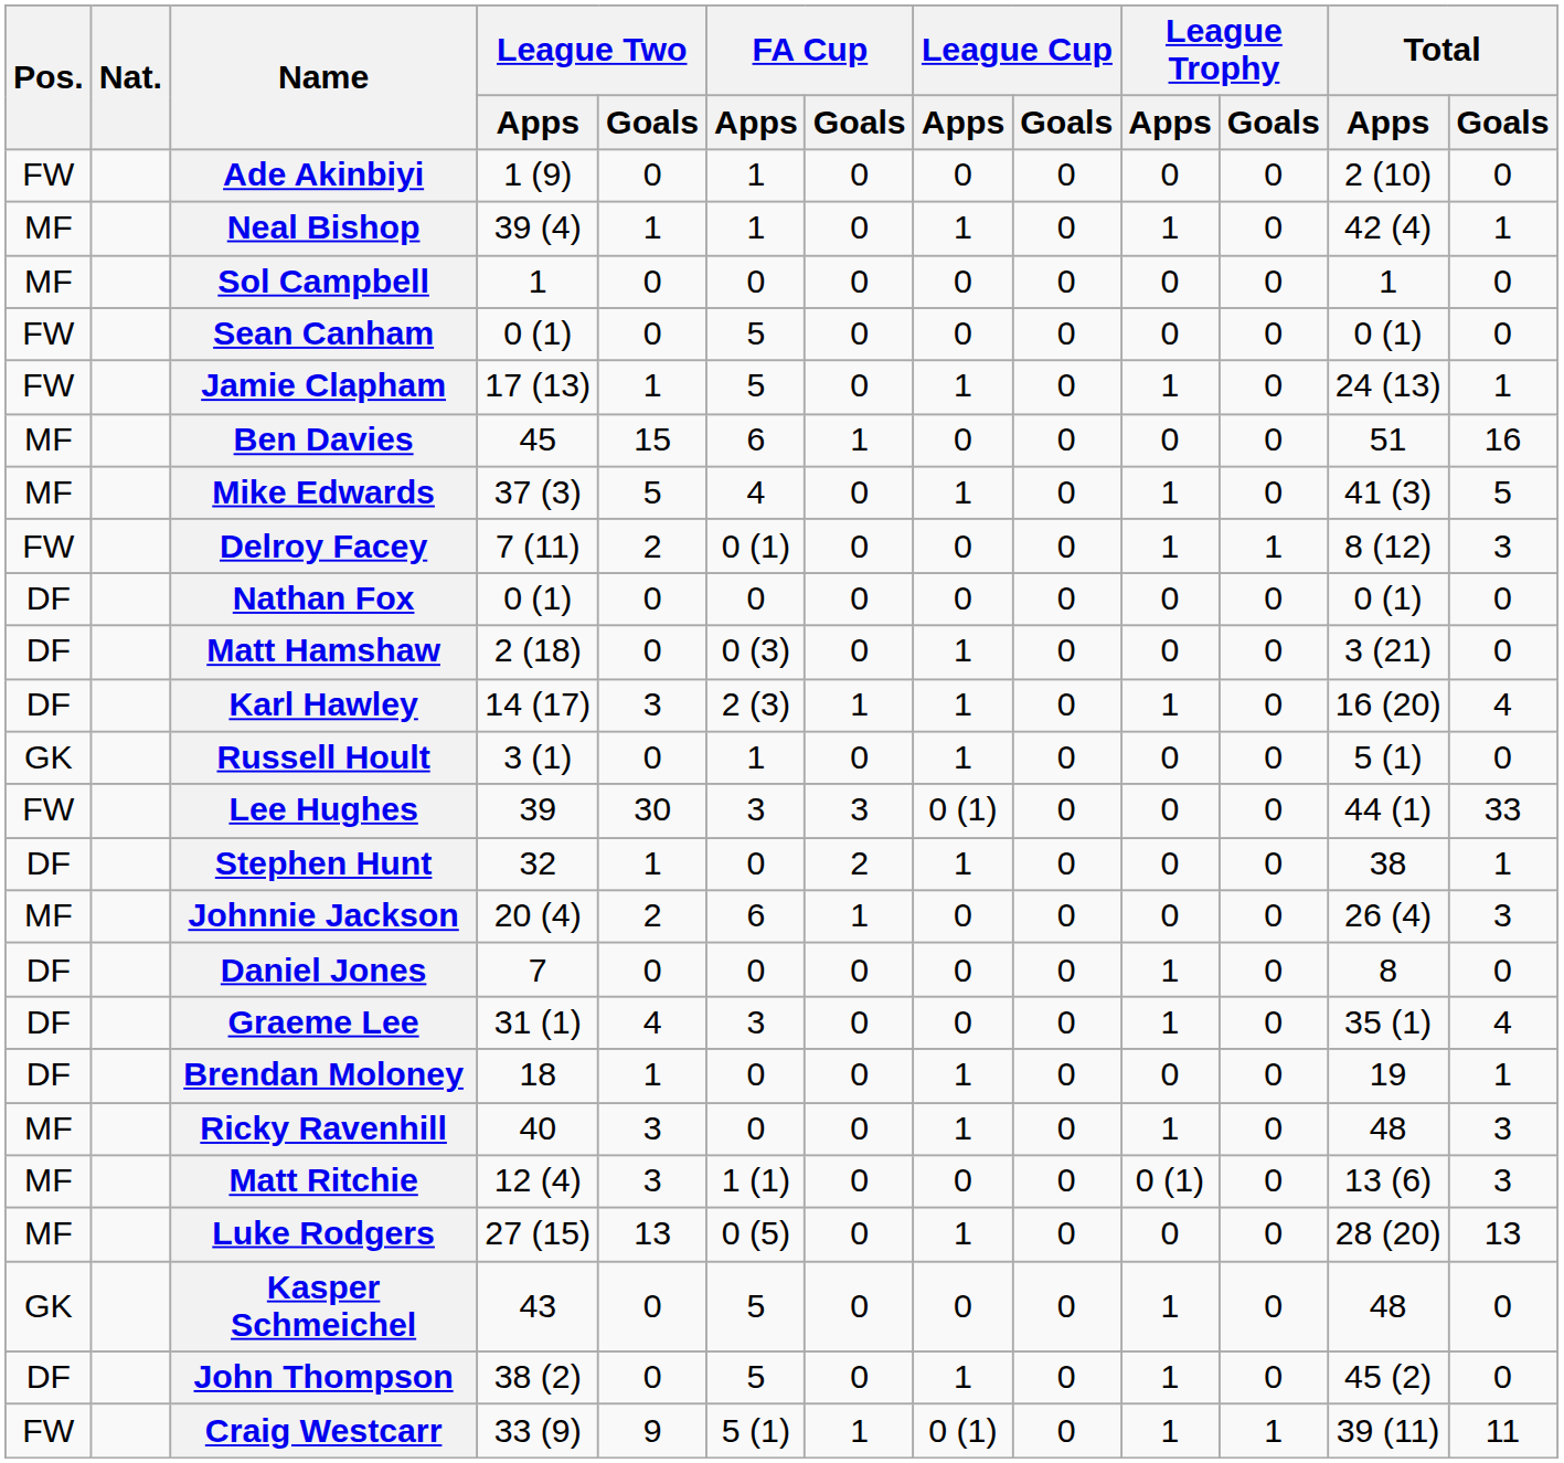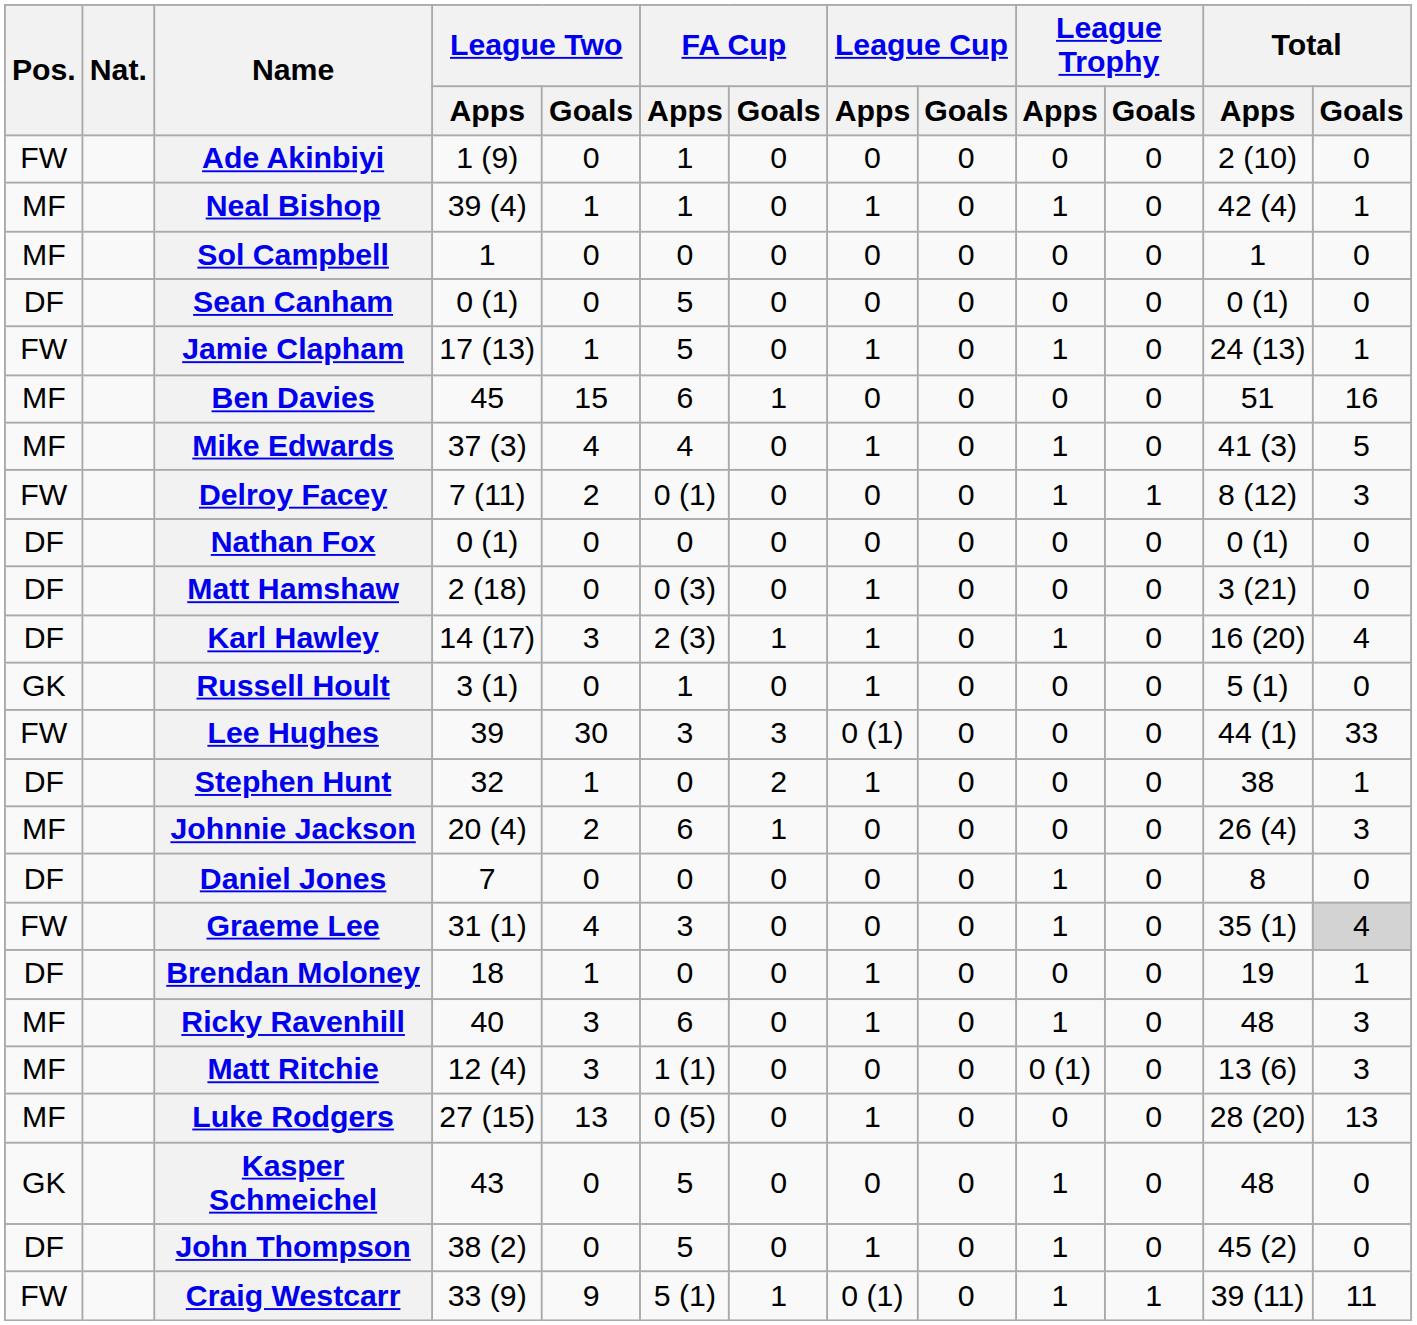 <table class="wikitable plainrowheaders" style="text-align:center">
 <tr>
 <th rowspan="2">Pos.</th>
 <th rowspan="2">Nat.</th>
 <th rowspan="2" style="width:140px;">Name</th>
 <th colspan="2" style="width:87px;"><a href='#'>League Two</a></th>
 <th colspan="2" style="width:87px;"><a href='#'>FA Cup</a></th>
 <th colspan="2" style="width:87px;"><a href='#'>League Cup</a></th>
 <th colspan="2" style="width:87px;"><a href='#'>League Trophy</a></th>
 <th colspan="2" style="width:87px;">Total</th>
 </tr>
 <tr>
 <th>Apps</th>
 <th>Goals</th>
 <th>Apps</th>
 <th>Goals</th>
 <th>Apps</th>
 <th>Goals</th>
 <th>Apps</th>
 <th>Goals</th>
 <th>Apps</th>
 <th>Goals</th>
 </tr>
 <tr>
 <td>FW</td>
 <td></td>
 <th scope="row"><a href='#'>Ade Akinbiyi</a></th>
 <td>1 (9)</td>
 <td>0</td>
 <td>1</td>
 <td>0</td>
 <td>0</td>
 <td>0</td>
 <td>0</td>
 <td>0</td>
 <td>2 (10)</td>
 <td>0</td>
 </tr>
 <tr>
 <td>MF</td>
 <td></td>
 <th scope="row"><a href='#'>Neal Bishop</a></th>
 <td>39 (4)</td>
 <td>1</td>
 <td>1</td>
 <td>0</td>
 <td>1</td>
 <td>0</td>
 <td>1</td>
 <td>0</td>
 <td>42 (4)</td>
 <td>1</td>
 </tr>
 <tr>
 <td>MF</td>
 <td></td>
 <th scope="row"><a href='#'>Sol Campbell</a></th>
 <td>1</td>
 <td>0</td>
 <td>0</td>
 <td>0</td>
 <td>0</td>
 <td>0</td>
 <td>0</td>
 <td>0</td>
 <td>1</td>
 <td>0</td>
 </tr>
 <tr>
-<td>FW</td>
+<td>DF</td>
 <td></td>
 <th scope="row"><a href='#'>Sean Canham</a></th>
 <td>0 (1)</td>
 <td>0</td>
 <td>5</td>
 <td>0</td>
 <td>0</td>
 <td>0</td>
 <td>0</td>
 <td>0</td>
 <td>0 (1)</td>
 <td>0</td>
 </tr>
 <tr>
 <td>FW</td>
 <td></td>
 <th scope="row"><a href='#'>Jamie Clapham</a></th>
 <td>17 (13)</td>
 <td>1</td>
 <td>5</td>
 <td>0</td>
 <td>1</td>
 <td>0</td>
 <td>1</td>
 <td>0</td>
 <td>24 (13)</td>
 <td>1</td>
 </tr>
 <tr>
 <td>MF</td>
 <td></td>
 <th scope="row"><a href='#'>Ben Davies</a></th>
 <td>45</td>
 <td>15</td>
 <td>6</td>
 <td>1</td>
 <td>0</td>
 <td>0</td>
 <td>0</td>
 <td>0</td>
 <td>51</td>
 <td>16</td>
 </tr>
 <tr>
 <td>MF</td>
 <td></td>
 <th scope="row"><a href='#'>Mike Edwards</a></th>
 <td>37 (3)</td>
-<td>5</td>
+<td>4</td>
 <td>4</td>
 <td>0</td>
 <td>1</td>
 <td>0</td>
 <td>1</td>
 <td>0</td>
 <td>41 (3)</td>
 <td>5</td>
 </tr>
 <tr>
 <td>FW</td>
 <td></td>
 <th scope="row"><a href='#'>Delroy Facey</a></th>
 <td>7 (11)</td>
 <td>2</td>
 <td>0 (1)</td>
 <td>0</td>
 <td>0</td>
 <td>0</td>
 <td>1</td>
 <td>1</td>
 <td>8 (12)</td>
 <td>3</td>
 </tr>
 <tr>
 <td>DF</td>
 <td></td>
 <th scope="row"><a href='#'>Nathan Fox</a></th>
 <td>0 (1)</td>
 <td>0</td>
 <td>0</td>
 <td>0</td>
 <td>0</td>
 <td>0</td>
 <td>0</td>
 <td>0</td>
 <td>0 (1)</td>
 <td>0</td>
 </tr>
 <tr>
 <td>DF</td>
 <td></td>
 <th scope="row"><a href='#'>Matt Hamshaw</a></th>
 <td>2 (18)</td>
 <td>0</td>
 <td>0 (3)</td>
 <td>0</td>
 <td>1</td>
 <td>0</td>
 <td>0</td>
 <td>0</td>
 <td>3 (21)</td>
 <td>0</td>
 </tr>
 <tr>
 <td>DF</td>
 <td></td>
 <th scope="row"><a href='#'>Karl Hawley</a></th>
 <td>14 (17)</td>
 <td>3</td>
 <td>2 (3)</td>
 <td>1</td>
 <td>1</td>
 <td>0</td>
 <td>1</td>
 <td>0</td>
 <td>16 (20)</td>
 <td>4</td>
 </tr>
 <tr>
 <td>GK</td>
 <td></td>
 <th scope="row"><a href='#'>Russell Hoult</a></th>
 <td>3 (1)</td>
 <td>0</td>
 <td>1</td>
 <td>0</td>
 <td>1</td>
 <td>0</td>
 <td>0</td>
 <td>0</td>
 <td>5 (1)</td>
 <td>0</td>
 </tr>
 <tr>
 <td>FW</td>
 <td></td>
 <th scope="row"><a href='#'>Lee Hughes</a></th>
 <td>39</td>
 <td>30</td>
 <td>3</td>
 <td>3</td>
 <td>0 (1)</td>
 <td>0</td>
 <td>0</td>
 <td>0</td>
 <td>44 (1)</td>
 <td>33</td>
 </tr>
 <tr>
 <td>DF</td>
 <td></td>
 <th scope="row"><a href='#'>Stephen Hunt</a></th>
 <td>32</td>
 <td>1</td>
 <td>0</td>
 <td>2</td>
 <td>1</td>
 <td>0</td>
 <td>0</td>
 <td>0</td>
 <td>38</td>
 <td>1</td>
 </tr>
 <tr>
 <td>MF</td>
 <td></td>
 <th scope="row"><a href='#'>Johnnie Jackson</a></th>
 <td>20 (4)</td>
 <td>2</td>
 <td>6</td>
 <td>1</td>
 <td>0</td>
 <td>0</td>
 <td>0</td>
 <td>0</td>
 <td>26 (4)</td>
 <td>3</td>
 </tr>
 <tr>
 <td>DF</td>
 <td></td>
 <th scope="row"><a href='#'>Daniel Jones</a></th>
 <td>7</td>
 <td>0</td>
 <td>0</td>
 <td>0</td>
 <td>0</td>
 <td>0</td>
 <td>1</td>
 <td>0</td>
 <td>8</td>
 <td>0</td>
 </tr>
 <tr>
-<td>DF</td>
+<td>FW</td>
 <td></td>
 <th scope="row"><a href='#'>Graeme Lee</a></th>
 <td>31 (1)</td>
 <td>4</td>
 <td>3</td>
 <td>0</td>
 <td>0</td>
 <td>0</td>
 <td>1</td>
 <td>0</td>
 <td>35 (1)</td>
-<td>4</td>
+<td style="background: lightgrey;">4</td>
 </tr>
 <tr>
 <td>DF</td>
 <td></td>
 <th scope="row"><a href='#'>Brendan Moloney</a></th>
 <td>18</td>
 <td>1</td>
 <td>0</td>
 <td>0</td>
 <td>1</td>
 <td>0</td>
 <td>0</td>
 <td>0</td>
 <td>19</td>
 <td>1</td>
 </tr>
 <tr>
 <td>MF</td>
 <td></td>
 <th scope="row"><a href='#'>Ricky Ravenhill</a></th>
 <td>40</td>
 <td>3</td>
-<td>0</td>
+<td>6</td>
 <td>0</td>
 <td>1</td>
 <td>0</td>
 <td>1</td>
 <td>0</td>
 <td>48</td>
 <td>3</td>
 </tr>
 <tr>
 <td>MF</td>
 <td></td>
 <th scope="row"><a href='#'>Matt Ritchie</a></th>
 <td>12 (4)</td>
 <td>3</td>
 <td>1 (1)</td>
 <td>0</td>
 <td>0</td>
 <td>0</td>
 <td>0 (1)</td>
 <td>0</td>
 <td>13 (6)</td>
 <td>3</td>
 </tr>
 <tr>
 <td>MF</td>
 <td></td>
 <th scope="row"><a href='#'>Luke Rodgers</a></th>
 <td>27 (15)</td>
 <td>13</td>
 <td>0 (5)</td>
 <td>0</td>
 <td>1</td>
 <td>0</td>
 <td>0</td>
 <td>0</td>
 <td>28 (20)</td>
 <td>13</td>
 </tr>
 <tr>
 <td>GK</td>
 <td></td>
 <th scope="row"><a href='#'>Kasper Schmeichel</a></th>
 <td>43</td>
 <td>0</td>
 <td>5</td>
 <td>0</td>
 <td>0</td>
 <td>0</td>
 <td>1</td>
 <td>0</td>
 <td>48</td>
 <td>0</td>
 </tr>
 <tr>
 <td>DF</td>
 <td></td>
 <th scope="row"><a href='#'>John Thompson</a></th>
 <td>38 (2)</td>
 <td>0</td>
 <td>5</td>
 <td>0</td>
 <td>1</td>
 <td>0</td>
 <td>1</td>
 <td>0</td>
 <td>45 (2)</td>
 <td>0</td>
 </tr>
 <tr>
 <td>FW</td>
 <td></td>
 <th scope="row"><a href='#'>Craig Westcarr</a></th>
 <td>33 (9)</td>
 <td>9</td>
 <td>5 (1)</td>
 <td>1</td>
 <td>0 (1)</td>
 <td>0</td>
 <td>1</td>
 <td>1</td>
 <td>39 (11)</td>
 <td>11</td>
 </tr>
 </table>
